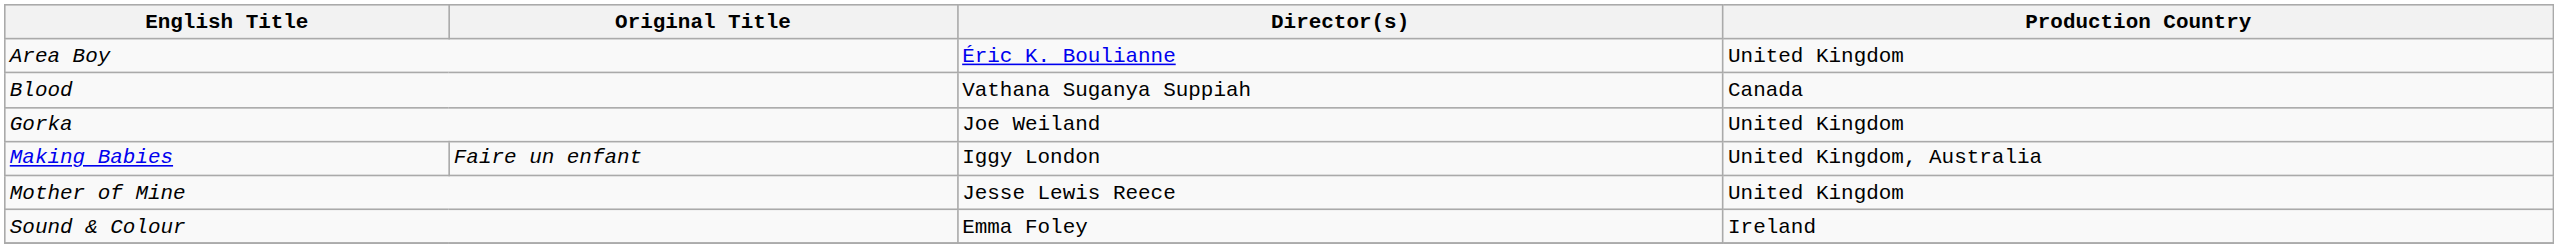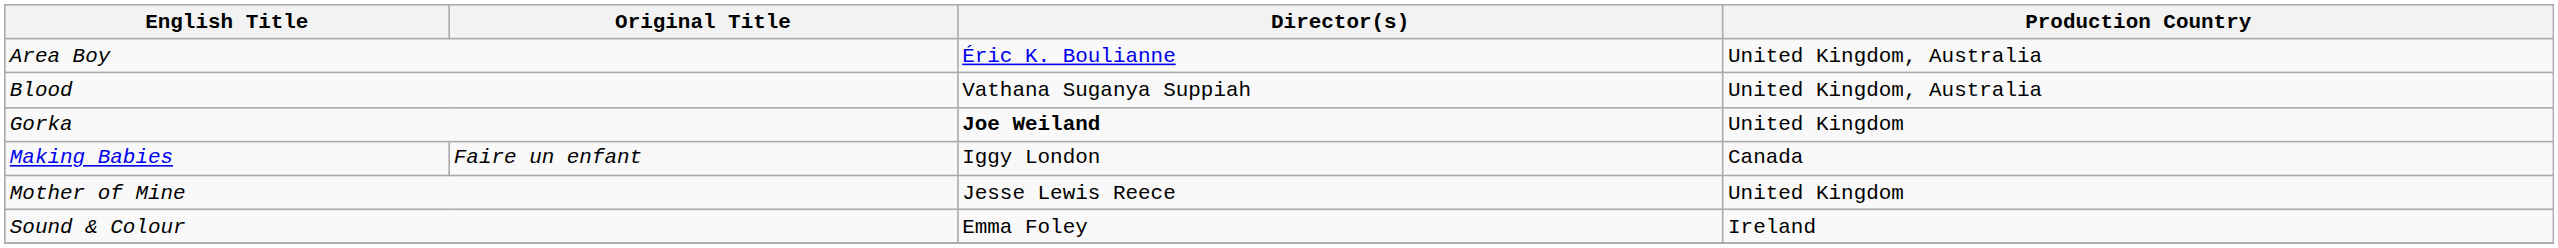 <table class="wikitable" style="width:100%; margin-bottom:4px">
 <tr>
 <th>English Title</th>
 <th>Original Title</th>
 <th>Director(s)</th>
 <th>Production Country</th>
 </tr>
 <tr>
 <td colspan="2"><em>Area Boy</em></td>
 <td><a href='#'>Éric K. Boulianne</a></td>
-<td>United Kingdom</td>
+<td>United Kingdom, Australia</td>
 </tr>
 <tr>
 <td colspan="2"><em>Blood</em></td>
 <td>Vathana Suganya Suppiah</td>
-<td>Canada</td>
+<td>United Kingdom, Australia</td>
 </tr>
 <tr>
 <td colspan="2"><em>Gorka</em></td>
-<td>Joe Weiland</td>
+<td><strong>Joe Weiland</strong></td>
 <td>United Kingdom</td>
 </tr>
 <tr>
 <td><em><a href='#'>Making Babies</a></em></td>
 <td><em>Faire un enfant</em></td>
 <td>Iggy London</td>
-<td>United Kingdom, Australia</td>
+<td>Canada</td>
 </tr>
 <tr>
 <td colspan="2"><em>Mother of Mine</em></td>
 <td>Jesse Lewis Reece</td>
 <td>United Kingdom</td>
 </tr>
 <tr>
 <td colspan="2"><em>Sound & Colour</em></td>
 <td>Emma Foley</td>
 <td>Ireland</td>
 </tr>
 <tr>
 </tr>
 </table>
